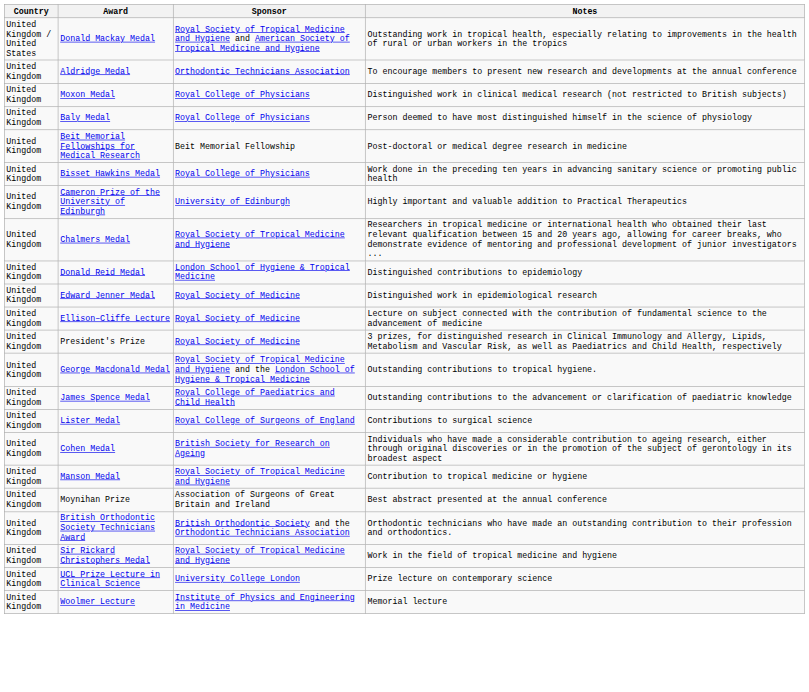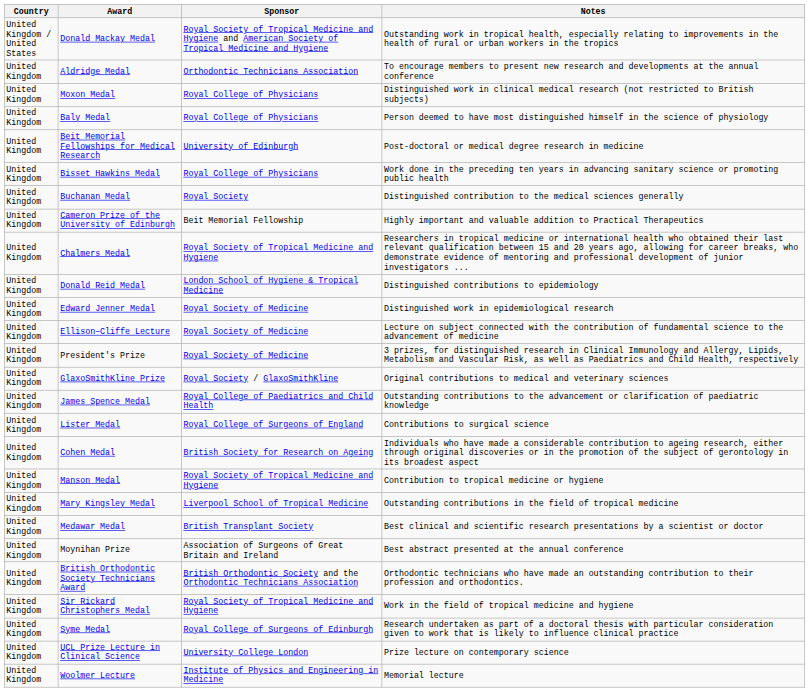 <table Class="wikitable sortable">
 <tr>
 <th style="width:6em;">Country</th>
 <th>Award</th>
 <th>Sponsor</th>
 <th>Notes</th>
 </tr>
 <tr>
 <td>United Kingdom / United States</td>
 <td><a href='#'>Donald Mackay Medal</a></td>
 <td><a href='#'>Royal Society of Tropical Medicine and Hygiene</a> and <a href='#'>American Society of Tropical Medicine and Hygiene</a></td>
 <td>Outstanding work in tropical health, especially relating to improvements in the health of rural or urban workers in the tropics</td>
 </tr>
 <tr>
 <td>United Kingdom</td>
 <td><a href='#'>Aldridge Medal</a></td>
 <td><a href='#'>Orthodontic Technicians Association</a></td>
 <td>To encourage members to present new research and developments at the annual conference</td>
 </tr>
 <tr>
 <td>United Kingdom</td>
 <td><a href='#'>Moxon Medal</a></td>
 <td><a href='#'>Royal College of Physicians</a></td>
 <td>Distinguished work in clinical medical research (not restricted to British subjects)</td>
 </tr>
 <tr>
 <td>United Kingdom</td>
 <td><a href='#'>Baly Medal</a></td>
 <td><a href='#'>Royal College of Physicians</a></td>
 <td>Person deemed to have most distinguished himself in the science of physiology</td>
 </tr>
 <tr>
 <td>United Kingdom</td>
 <td><a href='#'>Beit Memorial Fellowships for Medical Research</a></td>
-<td>Beit Memorial Fellowship</td>
+<td><a href='#'>University of Edinburgh</a></td>
 <td>Post-doctoral or medical degree research in medicine</td>
 </tr>
 <tr>
 <td>United Kingdom</td>
 <td><a href='#'>Bisset Hawkins Medal</a></td>
 <td><a href='#'>Royal College of Physicians</a></td>
 <td>Work done in the preceding ten years in advancing sanitary science or promoting public health</td>
 </tr>
 <tr>
 <td>United Kingdom</td>
+<td><a href='#'>Buchanan Medal</a></td>
+<td><a href='#'>Royal Society</a></td>
+<td>Distinguished contribution to the medical sciences generally</td>
+</tr>
+<tr>
+<td>United Kingdom</td>
 <td><a href='#'>Cameron Prize of the University of Edinburgh</a></td>
-<td><a href='#'>University of Edinburgh</a></td>
+<td>Beit Memorial Fellowship</td>
 <td>Highly important and valuable addition to Practical Therapeutics</td>
 </tr>
 <tr>
 <td>United Kingdom</td>
 <td><a href='#'>Chalmers Medal</a></td>
 <td><a href='#'>Royal Society of Tropical Medicine and Hygiene</a></td>
 <td>Researchers in tropical medicine or international health who obtained their last relevant qualification between 15 and 20 years ago, allowing for career breaks, who demonstrate evidence of mentoring and professional development of junior investigators ...</td>
 </tr>
 <tr>
 <td>United Kingdom</td>
 <td><a href='#'>Donald Reid Medal</a></td>
 <td><a href='#'>London School of Hygiene & Tropical Medicine</a></td>
 <td>Distinguished contributions to epidemiology</td>
 </tr>
 <tr>
 <td>United Kingdom</td>
 <td><a href='#'>Edward Jenner Medal</a></td>
 <td><a href='#'>Royal Society of Medicine</a></td>
 <td>Distinguished work in epidemiological research</td>
 </tr>
 <tr>
 <td>United Kingdom</td>
 <td><a href='#'>Ellison–Cliffe Lecture</a></td>
 <td><a href='#'>Royal Society of Medicine</a></td>
 <td>Lecture on subject connected with the contribution of fundamental science to the advancement of medicine</td>
 </tr>
 <tr>
 <td>United Kingdom</td>
 <td>President's Prize</td>
 <td><a href='#'>Royal Society of Medicine</a></td>
 <td>3 prizes, for distinguished research in Clinical Immunology and Allergy, Lipids, Metabolism and Vascular Risk, as well as Paediatrics and Child Health, respectively</td>
 </tr>
 <tr>
 <td>United Kingdom</td>
-<td><a href='#'>George Macdonald Medal</a></td>
-<td><a href='#'>Royal Society of Tropical Medicine and Hygiene</a> and the <a href='#'>London School of Hygiene & Tropical Medicine</a></td>
-<td>Outstanding contributions to tropical hygiene.</td>
+<td><a href='#'>GlaxoSmithKline Prize</a></td>
+<td><a href='#'>Royal Society</a> / <a href='#'>GlaxoSmithKline</a></td>
+<td>Original contributions to medical and veterinary sciences</td>
 </tr>
 <tr>
 <td>United Kingdom</td>
 <td><a href='#'>James Spence Medal</a></td>
 <td><a href='#'>Royal College of Paediatrics and Child Health</a></td>
 <td>Outstanding contributions to the advancement or clarification of paediatric knowledge</td>
 </tr>
 <tr>
 <td>United Kingdom</td>
 <td><a href='#'>Lister Medal</a></td>
 <td><a href='#'>Royal College of Surgeons of England</a></td>
 <td>Contributions to surgical science</td>
 </tr>
 <tr>
 <td>United Kingdom</td>
 <td><a href='#'>Cohen Medal</a></td>
 <td><a href='#'>British Society for Research on Ageing</a></td>
 <td>Individuals who have made a considerable contribution to ageing research, either through original discoveries or in the promotion of the subject of gerontology in its broadest aspect</td>
 </tr>
 <tr>
 <td>United Kingdom</td>
 <td><a href='#'>Manson Medal</a></td>
 <td><a href='#'>Royal Society of Tropical Medicine and Hygiene</a></td>
 <td>Contribution to tropical medicine or hygiene</td>
 </tr>
 <tr>
 <td>United Kingdom</td>
+<td><a href='#'>Mary Kingsley Medal</a></td>
+<td><a href='#'>Liverpool School of Tropical Medicine</a></td>
+<td>Outstanding contributions in the field of tropical medicine</td>
+</tr>
+<tr>
+<td>United Kingdom</td>
+<td><a href='#'>Medawar Medal</a></td>
+<td><a href='#'>British Transplant Society</a></td>
+<td>Best clinical and scientific research presentations by a scientist or doctor</td>
+</tr>
+<tr>
+<td>United Kingdom</td>
 <td>Moynihan Prize</td>
 <td>Association of Surgeons of Great Britain and Ireland</td>
 <td>Best abstract presented at the annual conference</td>
 </tr>
 <tr>
 <td>United Kingdom</td>
 <td><a href='#'>British Orthodontic Society Technicians Award</a></td>
 <td><a href='#'>British Orthodontic Society</a> and the <a href='#'>Orthodontic Technicians Association</a></td>
 <td>Orthodontic technicians who have made an outstanding contribution to their profession and orthodontics.</td>
 </tr>
 <tr>
 <td>United Kingdom</td>
 <td><a href='#'>Sir Rickard Christophers Medal</a></td>
 <td><a href='#'>Royal Society of Tropical Medicine and Hygiene</a></td>
 <td>Work in the field of tropical medicine and hygiene</td>
 </tr>
 <tr>
 <td>United Kingdom</td>
+<td><a href='#'>Syme Medal</a></td>
+<td><a href='#'>Royal College of Surgeons of Edinburgh</a></td>
+<td>Research undertaken as part of a doctoral thesis with particular consideration given to work that is likely to influence clinical practice</td>
+</tr>
+<tr>
+<td>United Kingdom</td>
 <td><a href='#'>UCL Prize Lecture in Clinical Science</a></td>
 <td><a href='#'>University College London</a></td>
 <td>Prize lecture on contemporary science</td>
 </tr>
 <tr>
 <td>United Kingdom</td>
 <td><a href='#'>Woolmer Lecture</a></td>
 <td><a href='#'>Institute of Physics and Engineering in Medicine</a></td>
 <td>Memorial lecture</td>
 </tr>
 </table>
